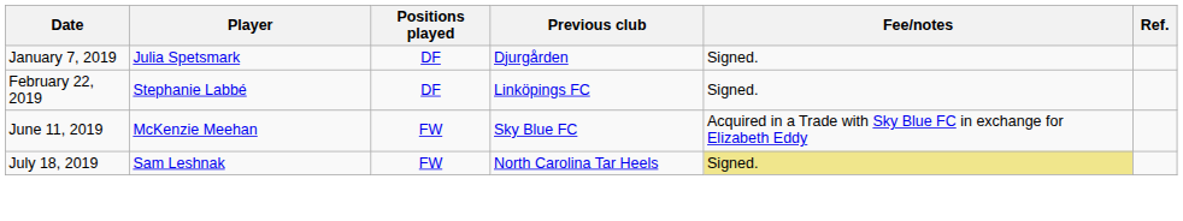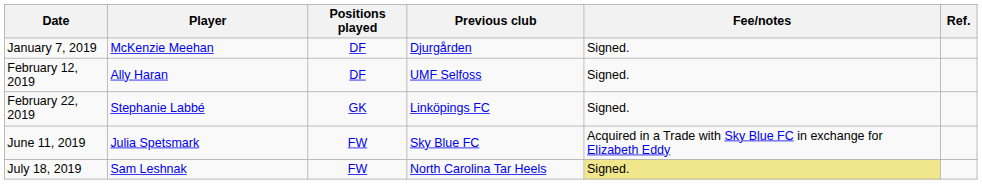 <table class="wikitable" style="text-align:left;">
 <tr>
 <th style="width:125px;">Date</th>
 <th style="width:250px;">Player</th>
 <th style="width:120px;">Positions played</th>
 <th style="width:220px;">Previous club</th>
 <th style="width:450px;">Fee/notes</th>
 <th style="width:40px;">Ref.</th>
 </tr>
 <tr>
 <td>January 7, 2019</td>
-<td> <a href='#'>Julia Spetsmark</a></td>
+<td> <a href='#'>McKenzie Meehan</a></td>
 <td style="text-align: center;"><a href='#'>DF</a></td>
 <td> <a href='#'>Djurgården</a></td>
 <td>Signed.</td>
 <td></td>
 </tr>
 <tr>
+<td>February 12, 2019</td>
+<td> <a href='#'>Ally Haran</a></td>
+<td style="text-align: center;"><a href='#'>DF</a></td>
+<td> <a href='#'>UMF Selfoss</a></td>
+<td>Signed.</td>
+<td></td>
+</tr>
+<tr>
 <td>February 22, 2019</td>
 <td> <a href='#'>Stephanie Labbé</a></td>
-<td style="text-align: center;"><a href='#'>DF</a></td>
+<td style="text-align: center;"><a href='#'>GK</a></td>
 <td> <a href='#'>Linköpings FC</a></td>
 <td>Signed.</td>
 <td></td>
 </tr>
 <tr>
 <td>June 11, 2019</td>
-<td> <a href='#'>McKenzie Meehan</a></td>
+<td> <a href='#'>Julia Spetsmark</a></td>
 <td style="text-align: center;"><a href='#'>FW</a></td>
 <td><a href='#'>Sky Blue FC</a></td>
 <td>Acquired in a Trade with <a href='#'>Sky Blue FC</a> in exchange for <a href='#'>Elizabeth Eddy</a></td>
 <td></td>
 </tr>
 <tr>
 <td>July 18, 2019</td>
 <td> <a href='#'>Sam Leshnak</a></td>
 <td style="text-align: center;"><a href='#'>FW</a></td>
 <td><a href='#'>North Carolina Tar Heels</a></td>
 <td style="background: khaki;">Signed.</td>
 <td></td>
 </tr>
 </table>
